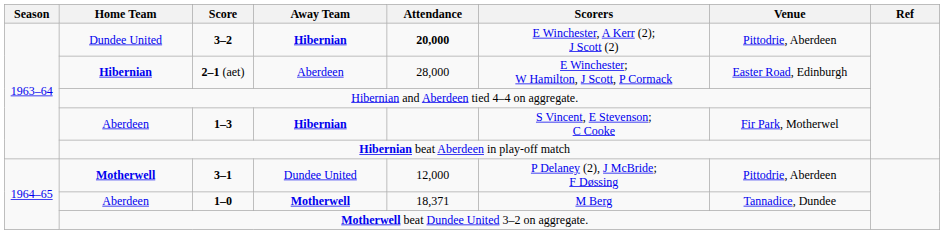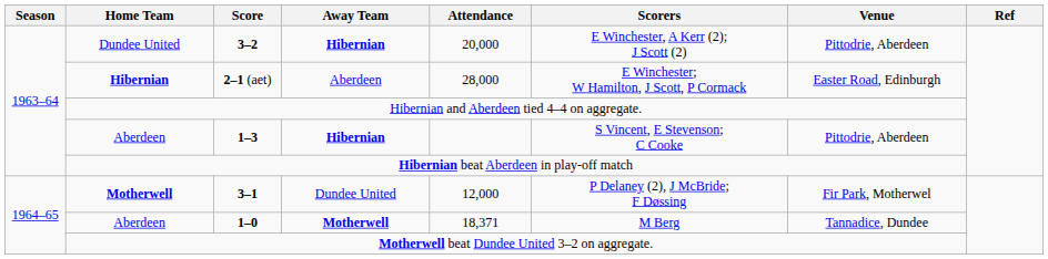 <table class="wikitable">
 <tr align=center>
 <th width=1%>Season</th>
 <th width=5%>Home Team</th>
 <th width=2%>Score</th>
 <th width=5%>Away Team</th>
 <th width=2%>Attendance</th>
 <th width=10%>Scorers</th>
 <th width=7%>Venue</th>
 <th width=3%>Ref</th>
 </tr>
 <tr align=center>
 <td rowspan=5><a href='#'>1963–64</a></td>
 <td><a href='#'>Dundee United</a></td>
 <td><strong>3–2</strong></td>
 <td><strong><a href='#'>Hibernian</a></strong></td>
-<td><strong>20,000</strong></td>
+<td>20,000</td>
 <td><a href='#'>E Winchester</a>, <a href='#'>A Kerr</a> (2);<br><a href='#'>J Scott</a> (2)</td>
 <td><a href='#'>Pittodrie</a>, Aberdeen</td>
 <td rowspan=5><br></td>
 </tr>
 <tr align=center>
 <td><strong><a href='#'>Hibernian</a></strong></td>
 <td><strong>2–1</strong> (aet)</td>
 <td><a href='#'>Aberdeen</a></td>
 <td>28,000</td>
 <td><a href='#'>E Winchester</a>;<br><a href='#'>W Hamilton</a>, <a href='#'>J Scott</a>, <a href='#'>P Cormack</a></td>
 <td><a href='#'>Easter Road</a>, Edinburgh</td>
 </tr>
 <tr align=center>
 <td colspan=6><a href='#'>Hibernian</a> and <a href='#'>Aberdeen</a> tied 4–4 on aggregate.</td>
 </tr>
 <tr align=center>
 <td><a href='#'>Aberdeen</a></td>
 <td><strong>1–3</strong></td>
 <td><strong><a href='#'>Hibernian</a></strong></td>
 <td></td>
 <td><a href='#'>S Vincent</a>, <a href='#'>E Stevenson</a>;<br><a href='#'>C Cooke</a></td>
-<td><a href='#'>Fir Park</a>, Motherwel</td>
+<td><a href='#'>Pittodrie</a>, Aberdeen</td>
 </tr>
 <tr align=center>
 <td colspan=6><strong><a href='#'>Hibernian</a></strong> beat <a href='#'>Aberdeen</a> in play-off match</td>
 </tr>
 <tr align=center>
 <td rowspan=3><a href='#'>1964–65</a></td>
 <td><strong><a href='#'>Motherwell</a></strong></td>
 <td><strong>3–1</strong></td>
 <td><a href='#'>Dundee United</a></td>
 <td>12,000</td>
 <td><a href='#'>P Delaney</a> (2), <a href='#'>J McBride</a>;<br><a href='#'>F Døssing</a></td>
-<td><a href='#'>Pittodrie</a>, Aberdeen</td>
+<td><a href='#'>Fir Park</a>, Motherwel</td>
 <td rowspan=3><br></td>
 </tr>
 <tr align=center>
 <td><a href='#'>Aberdeen</a></td>
 <td><strong>1–0</strong></td>
 <td><strong><a href='#'>Motherwell</a></strong></td>
 <td>18,371</td>
 <td><a href='#'>M Berg</a></td>
 <td><a href='#'>Tannadice</a>, Dundee</td>
 </tr>
 <tr align=center>
 <td colspan=6><strong><a href='#'>Motherwell</a></strong> beat <a href='#'>Dundee United</a> 3–2 on aggregate.</td>
 </tr>
 </table>
